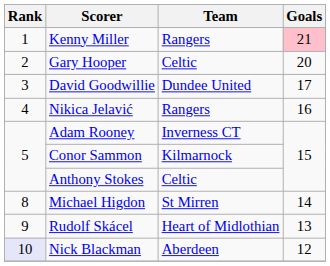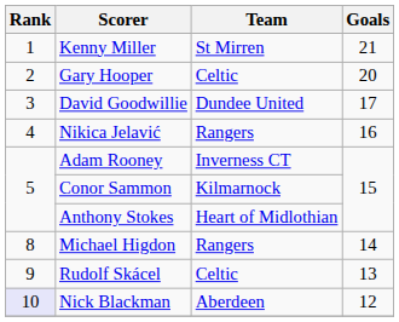 <table class="wikitable">
 <tr>
 <th>Rank</th>
 <th>Scorer</th>
 <th>Team</th>
 <th>Goals</th>
 </tr>
 <tr>
 <td align=center>1</td>
 <td> <a href='#'>Kenny Miller</a></td>
-<td><a href='#'>Rangers</a></td>
-<td align=center style="background: pink;">21</td>
+<td><a href='#'>St Mirren</a></td>
+<td align=center>21</td>
 </tr>
 <tr>
 <td rowspan=1 align=center>2</td>
 <td> <a href='#'>Gary Hooper</a></td>
 <td><a href='#'>Celtic</a></td>
 <td rowspan=1 align=center>20</td>
 </tr>
 <tr>
 <td rowspan=1 align=center>3</td>
 <td> <a href='#'>David Goodwillie</a></td>
 <td><a href='#'>Dundee United</a></td>
 <td rowspan=1 align=center>17</td>
 </tr>
 <tr>
 <td rowspan=1 align=center>4</td>
 <td> <a href='#'>Nikica Jelavić</a></td>
 <td><a href='#'>Rangers</a></td>
 <td rowspan=1 align=center>16</td>
 </tr>
 <tr>
 <td rowspan=3 align=center>5</td>
 <td> <a href='#'>Adam Rooney</a></td>
 <td><a href='#'>Inverness CT</a></td>
 <td rowspan=3 align=center>15</td>
 </tr>
 <tr>
 <td> <a href='#'>Conor Sammon</a></td>
 <td><a href='#'>Kilmarnock</a></td>
 </tr>
 <tr>
 <td> <a href='#'>Anthony Stokes</a></td>
-<td><a href='#'>Celtic</a></td>
+<td><a href='#'>Heart of Midlothian</a></td>
 </tr>
 <tr>
 <td rowspan=1 align=center>8</td>
 <td> <a href='#'>Michael Higdon</a></td>
-<td><a href='#'>St Mirren</a></td>
+<td><a href='#'>Rangers</a></td>
 <td rowspan=1 align=center>14</td>
 </tr>
 <tr>
 <td rowspan=1 align=center>9</td>
 <td> <a href='#'>Rudolf Skácel</a></td>
-<td><a href='#'>Heart of Midlothian</a></td>
+<td><a href='#'>Celtic</a></td>
 <td rowspan=1 align=center>13</td>
 </tr>
 <tr>
 <td rowspan=1 align=center style="background: lavender;">10</td>
 <td> <a href='#'>Nick Blackman</a></td>
 <td><a href='#'>Aberdeen</a></td>
 <td rowspan=1 align=center>12</td>
 </tr>
 <tr>
 </tr>
 </table>
